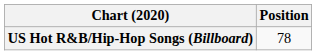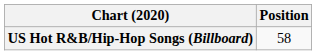 <table class="wikitable plainrowheaders" style="text-align:center">
 <tr>
 <th scope="col">Chart (2020)</th>
 <th scope="col">Position</th>
 </tr>
 <tr>
 <th scope="row">US Hot R&B/Hip-Hop Songs (<em>Billboard</em>)</th>
-<td>78</td>
+<td>58</td>
 </tr>
 </table>
